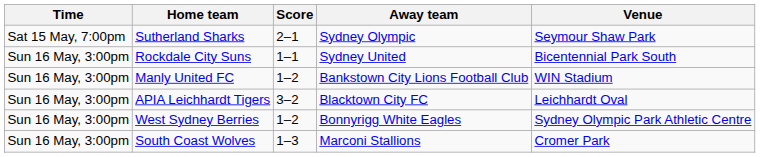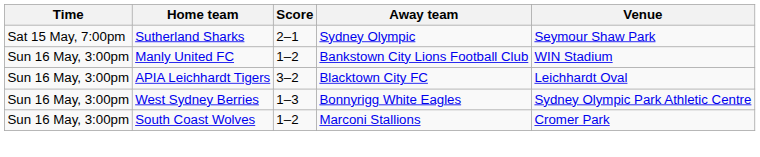 <table class="wikitable">
 <tr>
 <th>Time</th>
 <th>Home team</th>
 <th>Score</th>
 <th>Away team</th>
 <th>Venue</th>
 </tr>
 <tr>
 <td>Sat 15 May, 7:00pm</td>
 <td><a href='#'>Sutherland Sharks</a></td>
 <td>2–1</td>
 <td><a href='#'>Sydney Olympic</a></td>
 <td><a href='#'>Seymour Shaw Park</a></td>
-</tr>
-<tr>
-<td>Sun 16 May, 3:00pm</td>
-<td><a href='#'>Rockdale City Suns</a></td>
-<td>1–1</td>
-<td><a href='#'>Sydney United</a></td>
-<td><a href='#'>Bicentennial Park South</a></td>
 </tr>
 <tr>
 <td>Sun 16 May, 3:00pm</td>
 <td><a href='#'>Manly United FC</a></td>
 <td>1–2</td>
 <td><a href='#'>Bankstown City Lions Football Club</a></td>
 <td><a href='#'>WIN Stadium</a></td>
 </tr>
 <tr>
 <td>Sun 16 May, 3:00pm</td>
 <td><a href='#'>APIA Leichhardt Tigers</a></td>
 <td>3–2</td>
 <td><a href='#'>Blacktown City FC</a></td>
 <td><a href='#'>Leichhardt Oval</a></td>
 </tr>
 <tr>
 <td>Sun 16 May, 3:00pm</td>
 <td><a href='#'>West Sydney Berries</a></td>
-<td>1–2</td>
+<td>1–3</td>
 <td><a href='#'>Bonnyrigg White Eagles</a></td>
 <td><a href='#'>Sydney Olympic Park Athletic Centre</a></td>
 </tr>
 <tr>
 <td>Sun 16 May, 3:00pm</td>
 <td><a href='#'>South Coast Wolves</a></td>
-<td>1–3</td>
+<td>1–2</td>
 <td><a href='#'>Marconi Stallions</a></td>
 <td><a href='#'>Cromer Park</a></td>
 </tr>
 </table>
